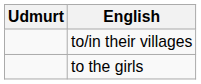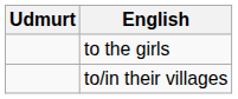 <table class="wikitable">
 <tr>
 <th>Udmurt</th>
 <th>English</th>
 </tr>
 <tr>
 <td></td>
-<td>to/in their villages</td>
+<td>to the girls</td>
 </tr>
 <tr>
 <td></td>
-<td>to the girls</td>
+<td>to/in their villages</td>
 </tr>
 </table>
